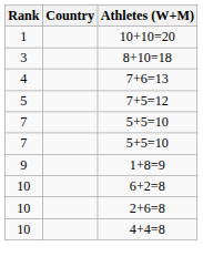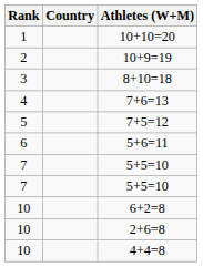 <table class="wikitable sortable" style="border:0;">
 <tr>
 <th>Rank</th>
 <th>Country</th>
 <th>Athletes (W+M)</th>
 </tr>
 <tr>
 <td align=center>1</td>
 <td></td>
 <td align=center>10+10=20</td>
+</tr>
+<tr>
+<td align=center>2</td>
+<td></td>
+<td align=center>10+9=19</td>
 </tr>
 <tr>
 <td align=center>3</td>
 <td></td>
 <td align=center>8+10=18</td>
 </tr>
 <tr>
 <td align=center>4</td>
 <td></td>
 <td align=center>7+6=13</td>
 </tr>
 <tr>
 <td align=center>5</td>
 <td></td>
 <td align=center>7+5=12</td>
 </tr>
 <tr>
+<td align=center>6</td>
+<td></td>
+<td align=center>5+6=11</td>
+</tr>
+<tr>
 <td align=center>7</td>
 <td></td>
 <td align=center>5+5=10</td>
 </tr>
 <tr>
 <td align=center>7</td>
 <td></td>
 <td align=center>5+5=10</td>
-</tr>
-<tr>
-<td align=center>9</td>
-<td></td>
-<td align=center>1+8=9</td>
 </tr>
 <tr>
 <td align=center>10</td>
 <td></td>
 <td align=center>6+2=8</td>
 </tr>
 <tr>
 <td align=center>10</td>
 <td></td>
 <td align=center>2+6=8</td>
 </tr>
 <tr>
 <td align=center>10</td>
 <td></td>
 <td align=center>4+4=8</td>
 </tr>
 </table>
